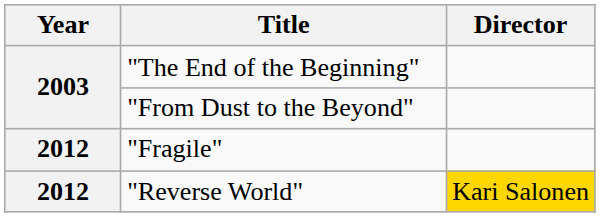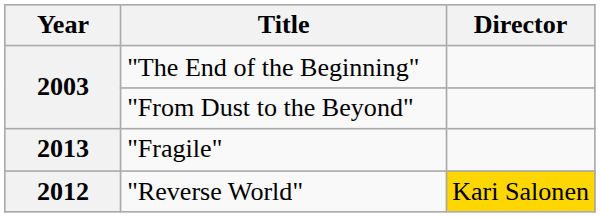 <table class="wikitable plainrowheaders" style="text-align:left">
 <tr>
 <th scope="col" style="width:4em">Year</th>
 <th scope="col" style="width:12em">Title</th>
 <th scope="col">Director</th>
 </tr>
 <tr>
 <th scope="row" rowspan="2">2003</th>
 <td>"The End of the Beginning"</td>
 <td></td>
 </tr>
 <tr>
 <td>"From Dust to the Beyond"</td>
 <td></td>
 </tr>
 <tr>
-<th scope="row">2012</th>
+<th scope="row">2013</th>
 <td>"Fragile"</td>
 <td></td>
 </tr>
 <tr>
 <th scope="row">2012</th>
 <td>"Reverse World"</td>
 <td style="background: gold;">Kari Salonen</td>
 </tr>
 </table>
